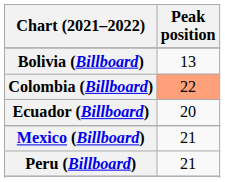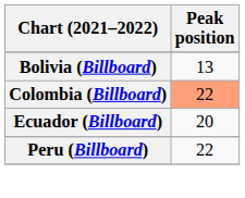 <table class="wikitable sortable plainrowheaders" style="text-align:center">
 <tr>
 <th scope="col">Chart (2021–2022)</th>
 <th scope="col">Peak<br>position</th>
 </tr>
 <tr>
 </tr>
 <tr>
 <th scope="row">Bolivia (<em><a href='#'>Billboard</a></em>)</th>
 <td>13</td>
 </tr>
 <tr>
 <th scope="row">Colombia (<em><a href='#'>Billboard</a></em>)</th>
 <td style="background: lightsalmon;">22</td>
 </tr>
 <tr>
 <th scope="row">Ecuador (<em><a href='#'>Billboard</a></em>)</th>
 <td>20</td>
 </tr>
 <tr>
 </tr>
 <tr>
-<th scope="row"><a href='#'>Mexico</a> (<em><a href='#'>Billboard</a></em>)</th>
-<td>21</td>
-</tr>
-<tr>
 <th scope="row">Peru (<em><a href='#'>Billboard</a></em>)</th>
-<td>21</td>
+<td>22</td>
 </tr>
 <tr>
 </tr>
 <tr>
 </tr>
 <tr>
 </tr>
 <tr>
 </tr>
 </table>
